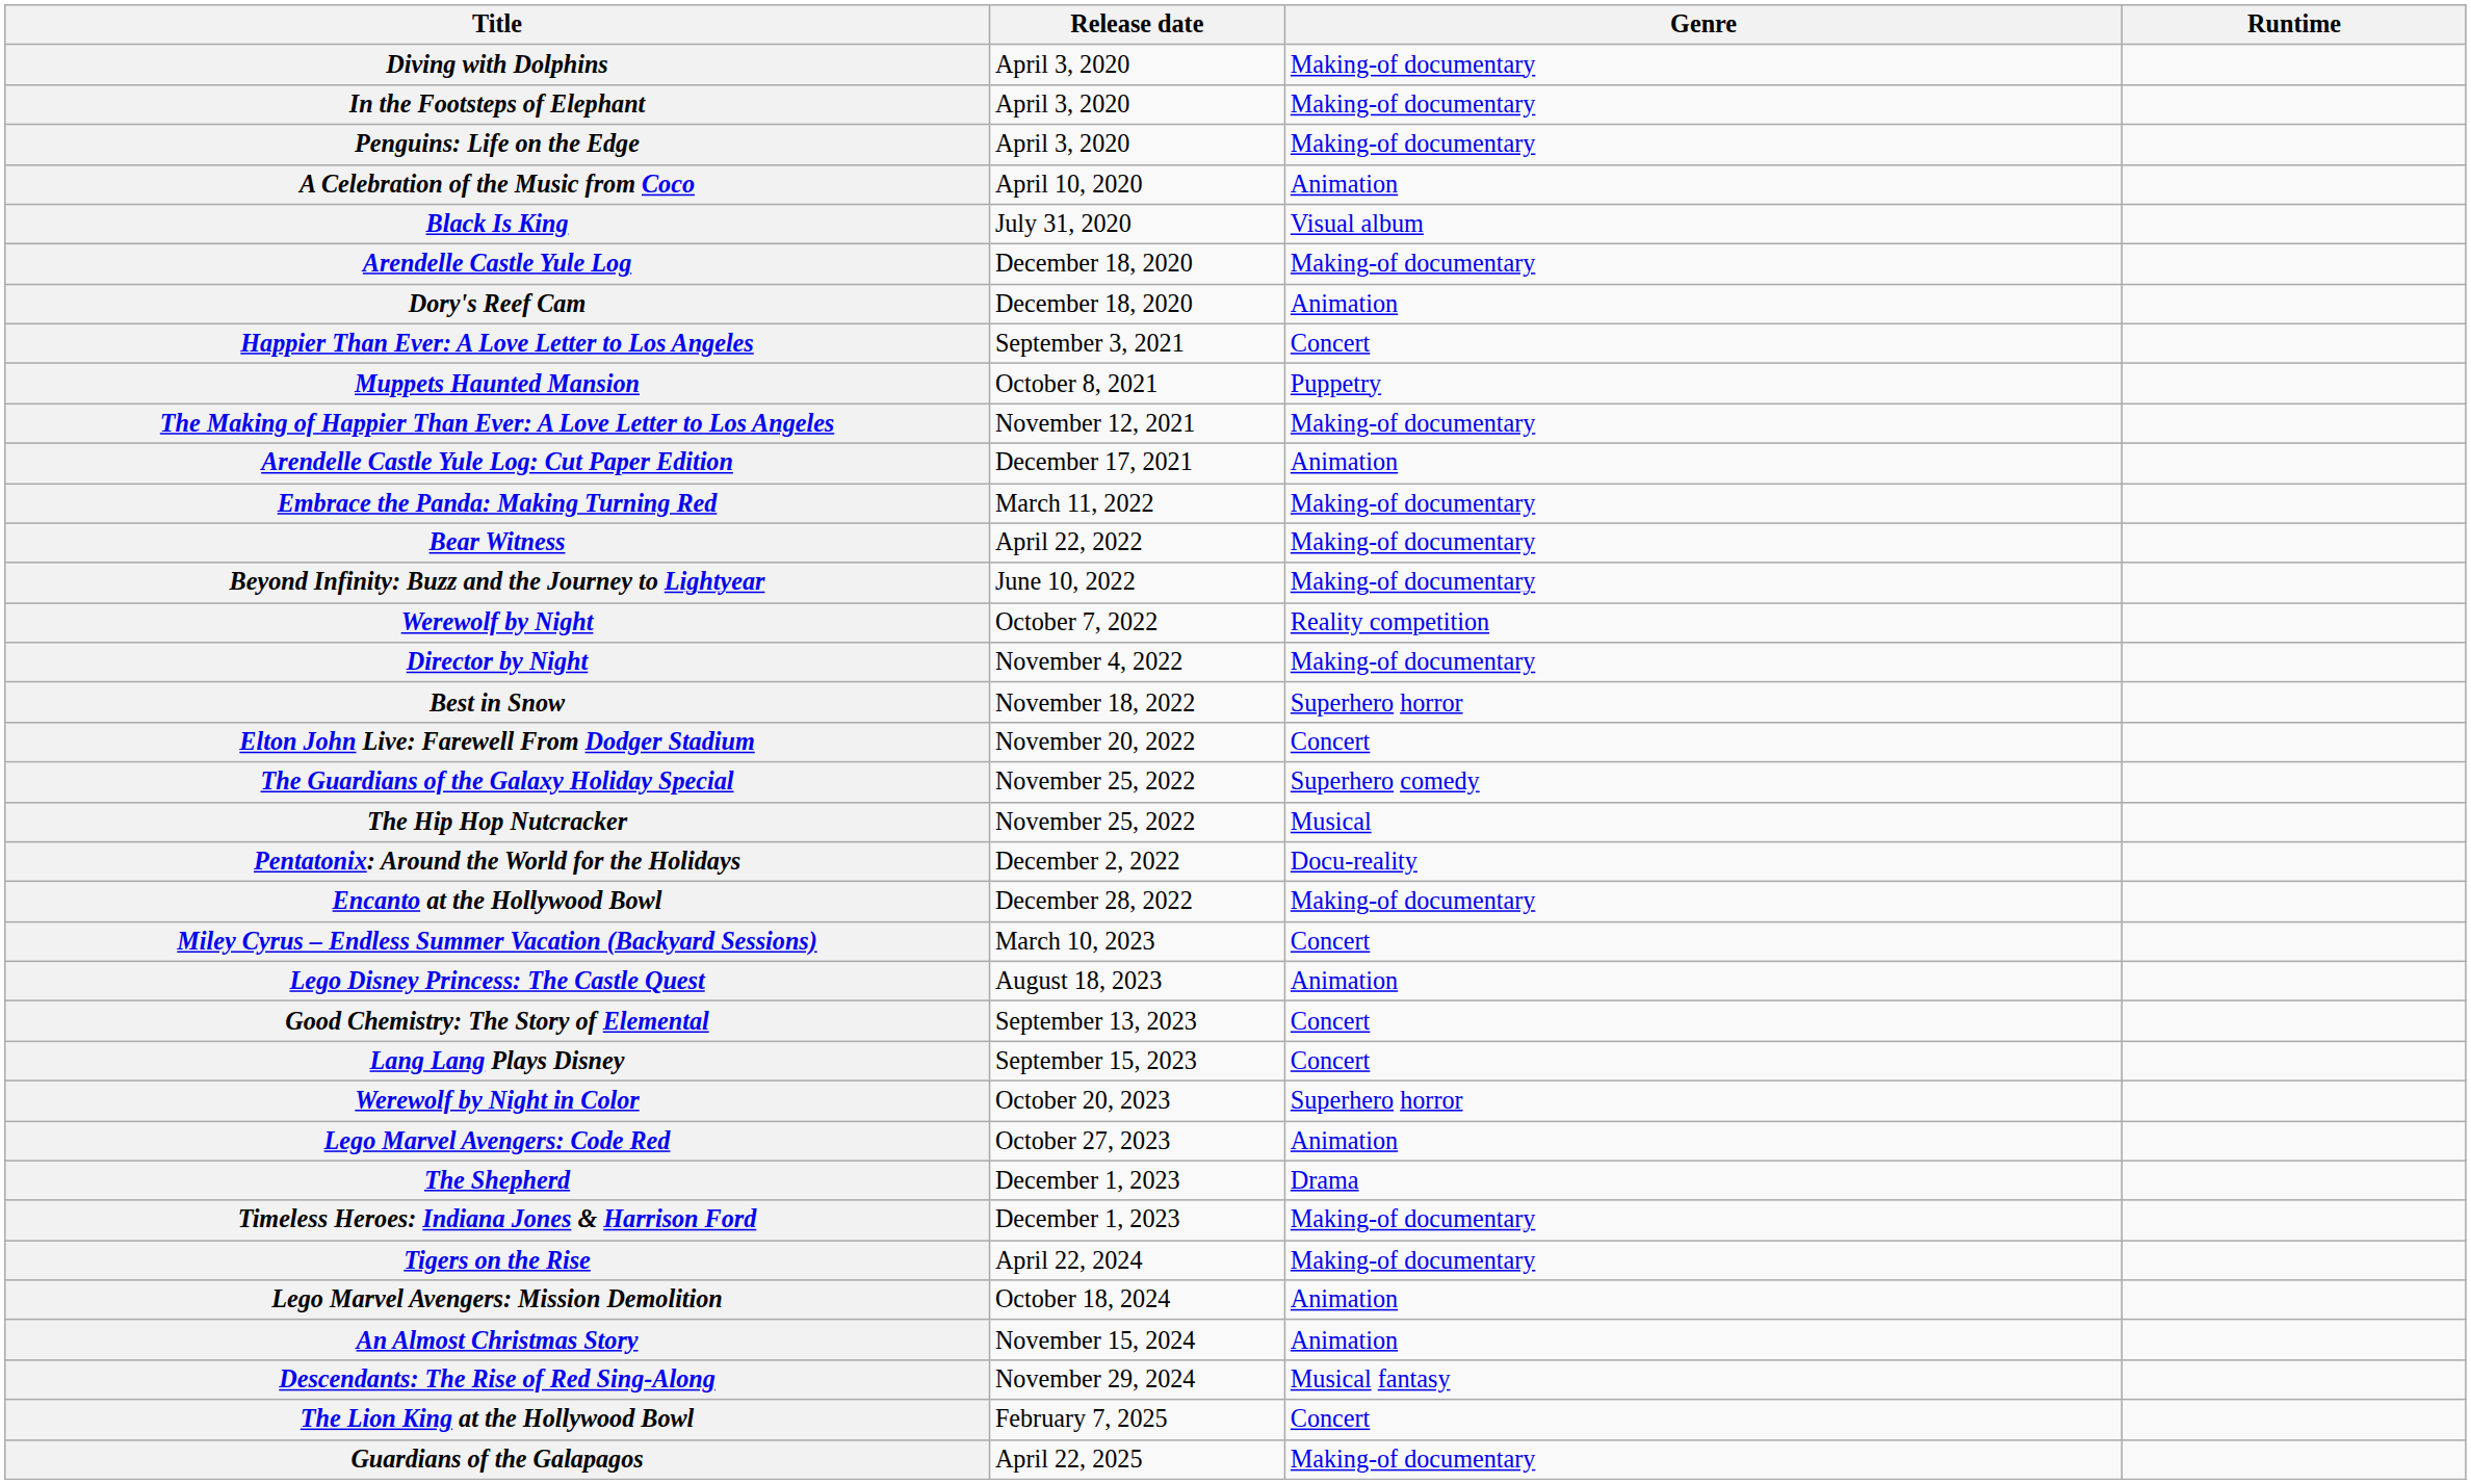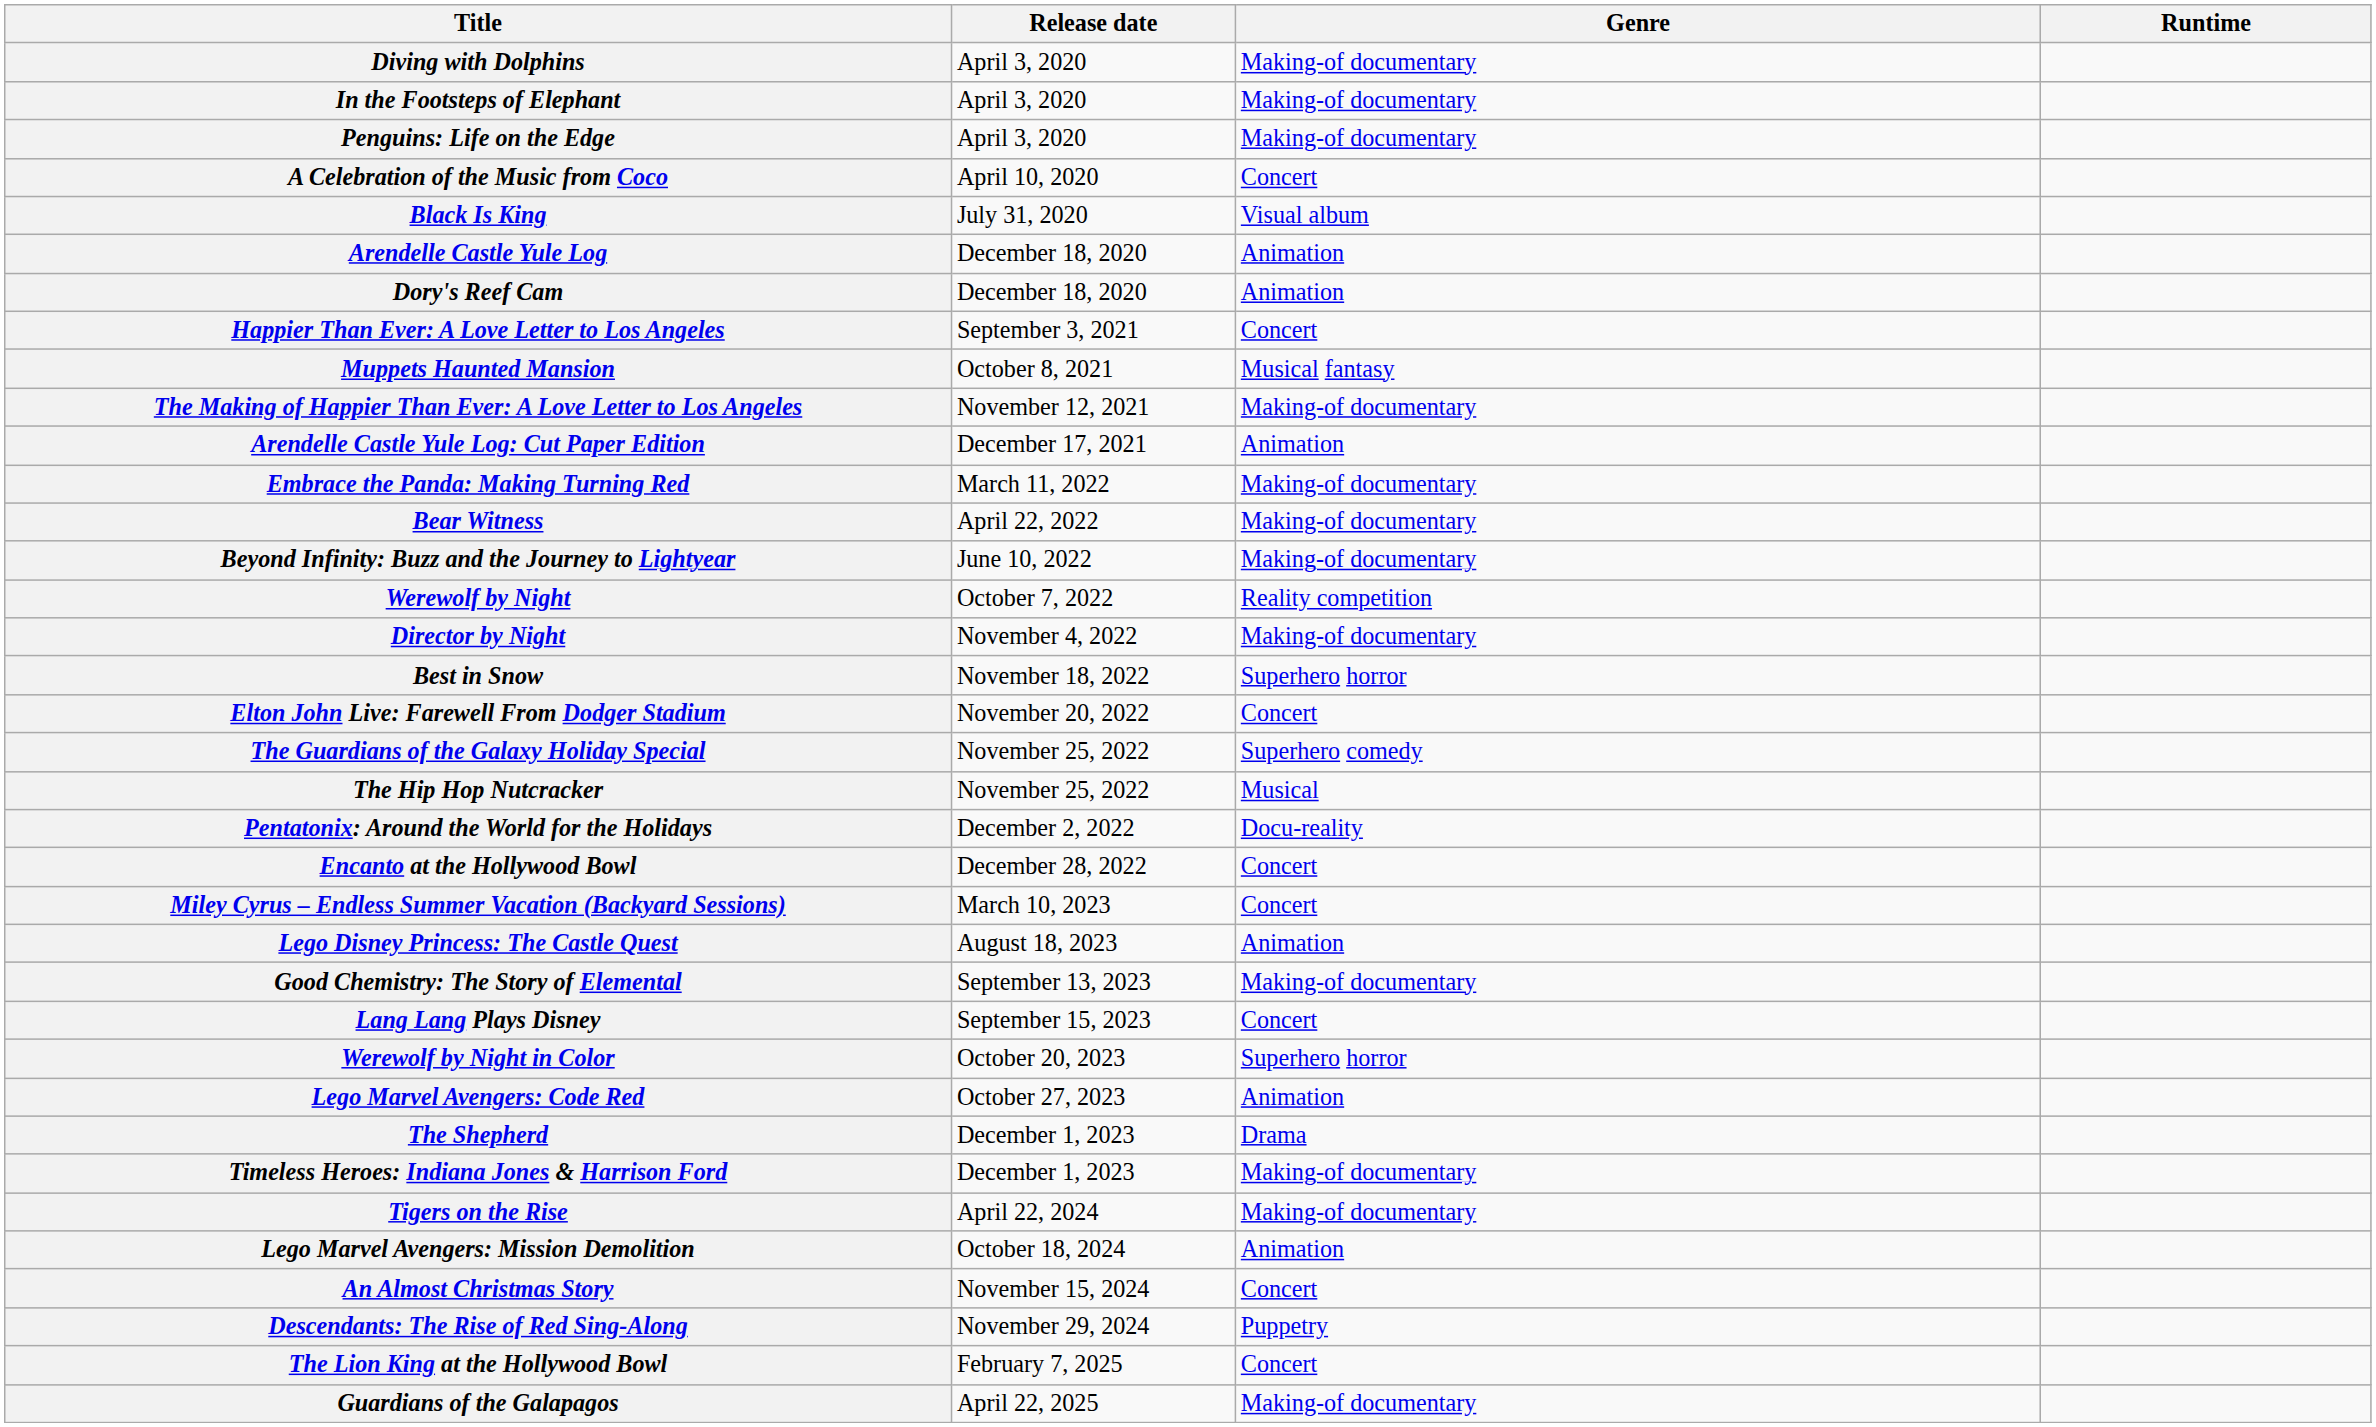 <table class="wikitable plainrowheaders sortable" style="width:99%;">
 <tr>
 <th scope="col" style="width:40%;">Title</th>
 <th scope="col" style="width:12%;">Release date</th>
 <th>Genre</th>
 <th>Runtime</th>
 </tr>
 <tr>
 <th scope="row"><em>Diving with Dolphins</em></th>
 <td>April 3, 2020</td>
 <td><a href='#'>Making-of documentary</a></td>
 <td></td>
 </tr>
 <tr>
 <th scope="row"><em>In the Footsteps of Elephant</em></th>
 <td>April 3, 2020</td>
 <td><a href='#'>Making-of documentary</a></td>
 <td></td>
 </tr>
 <tr>
 <th scope="row"><em>Penguins: Life on the Edge</em></th>
 <td>April 3, 2020</td>
 <td><a href='#'>Making-of documentary</a></td>
 <td></td>
 </tr>
 <tr>
 <th scope="row"><em>A Celebration of the Music from <a href='#'>Coco</a></em></th>
 <td>April 10, 2020</td>
-<td><a href='#'>Animation</a></td>
+<td><a href='#'>Concert</a></td>
 <td></td>
 </tr>
 <tr>
 <th scope="row"><em><a href='#'>Black Is King</a></em></th>
 <td>July 31, 2020</td>
 <td><a href='#'>Visual album</a></td>
 <td></td>
 </tr>
 <tr>
 <th scope="row"><em><a href='#'>Arendelle Castle Yule Log</a></em></th>
 <td>December 18, 2020</td>
-<td><a href='#'>Making-of documentary</a></td>
+<td><a href='#'>Animation</a></td>
 <td></td>
 </tr>
 <tr>
 <th scope="row"><em>Dory's Reef Cam</em></th>
 <td>December 18, 2020</td>
 <td><a href='#'>Animation</a></td>
 <td></td>
 </tr>
 <tr>
 <th scope="row"><em><a href='#'>Happier Than Ever: A Love Letter to Los Angeles</a></em></th>
 <td>September 3, 2021</td>
 <td><a href='#'>Concert</a></td>
 <td></td>
 </tr>
 <tr>
 <th scope="row"><em><a href='#'>Muppets Haunted Mansion</a></em></th>
 <td>October 8, 2021</td>
-<td><a href='#'>Puppetry</a></td>
+<td><a href='#'>Musical</a> <a href='#'>fantasy</a></td>
 <td></td>
 </tr>
 <tr>
 <th scope="row"><em><a href='#'>The Making of Happier Than Ever: A Love Letter to Los Angeles</a></em></th>
 <td>November 12, 2021</td>
 <td><a href='#'>Making-of documentary</a></td>
 <td></td>
 </tr>
 <tr>
 <th scope="row"><em><a href='#'>Arendelle Castle Yule Log: Cut Paper Edition</a></em></th>
 <td>December 17, 2021</td>
 <td><a href='#'>Animation</a></td>
 <td></td>
 </tr>
 <tr>
 <th scope="row"><em><a href='#'>Embrace the Panda: Making Turning Red</a></em></th>
 <td>March 11, 2022</td>
 <td><a href='#'>Making-of documentary</a></td>
 <td></td>
 </tr>
 <tr>
 <th scope="row"><em><a href='#'>Bear Witness</a></em></th>
 <td>April 22, 2022</td>
 <td><a href='#'>Making-of documentary</a></td>
 <td></td>
 </tr>
 <tr>
 <th scope="row"><em>Beyond Infinity: Buzz and the Journey to <a href='#'>Lightyear</a></em></th>
 <td>June 10, 2022</td>
 <td><a href='#'>Making-of documentary</a></td>
 <td></td>
 </tr>
 <tr>
 <th scope="row"><em><a href='#'>Werewolf by Night</a></em></th>
 <td>October 7, 2022</td>
 <td><a href='#'>Reality competition</a></td>
 <td></td>
 </tr>
 <tr>
 <th scope="row"><em><a href='#'>Director by Night</a></em></th>
 <td>November 4, 2022</td>
 <td><a href='#'>Making-of documentary</a></td>
 <td></td>
 </tr>
 <tr>
 <th scope="row"><em>Best in Snow</em></th>
 <td>November 18, 2022</td>
 <td><a href='#'>Superhero</a> <a href='#'>horror</a></td>
 <td></td>
 </tr>
 <tr>
 <th scope="row"><em><a href='#'>Elton John</a> Live: Farewell From <a href='#'>Dodger Stadium</a></em></th>
 <td>November 20, 2022</td>
 <td><a href='#'>Concert</a></td>
 <td></td>
 </tr>
 <tr>
 <th scope="row"><em><a href='#'>The Guardians of the Galaxy Holiday Special</a></em></th>
 <td>November 25, 2022</td>
 <td><a href='#'>Superhero</a> <a href='#'>comedy</a></td>
 <td></td>
 </tr>
 <tr>
 <th scope="row"><em>The Hip Hop Nutcracker</em></th>
 <td>November 25, 2022</td>
 <td><a href='#'>Musical</a></td>
 <td></td>
 </tr>
 <tr>
 <th scope="row"><em><a href='#'>Pentatonix</a>: Around the World for the Holidays</em></th>
 <td>December 2, 2022</td>
 <td><a href='#'>Docu-reality</a></td>
 <td></td>
 </tr>
 <tr>
 <th scope="row"><em><a href='#'>Encanto</a> at the Hollywood Bowl</em></th>
 <td>December 28, 2022</td>
-<td><a href='#'>Making-of documentary</a></td>
+<td><a href='#'>Concert</a></td>
 <td></td>
 </tr>
 <tr>
 <th scope="row"><em><a href='#'>Miley Cyrus – Endless Summer Vacation (Backyard Sessions)</a></em></th>
 <td>March 10, 2023</td>
 <td><a href='#'>Concert</a></td>
 <td></td>
 </tr>
 <tr>
 <th scope="row"><em><a href='#'>Lego Disney Princess: The Castle Quest</a></em></th>
 <td>August 18, 2023</td>
 <td><a href='#'>Animation</a></td>
 <td></td>
 </tr>
 <tr>
 <th scope="row"><em>Good Chemistry: The Story of <a href='#'>Elemental</a></em></th>
 <td>September 13, 2023</td>
-<td><a href='#'>Concert</a></td>
+<td><a href='#'>Making-of documentary</a></td>
 <td></td>
 </tr>
 <tr>
 <th scope="row"><em><a href='#'>Lang Lang</a> Plays Disney</em></th>
 <td>September 15, 2023</td>
 <td><a href='#'>Concert</a></td>
 <td></td>
 </tr>
 <tr>
 <th scope="row"><em><a href='#'>Werewolf by Night in Color</a></em></th>
 <td>October 20, 2023</td>
 <td><a href='#'>Superhero</a> <a href='#'>horror</a></td>
 <td></td>
 </tr>
 <tr>
 <th scope="row"><em><a href='#'>Lego Marvel Avengers: Code Red</a></em></th>
 <td>October 27, 2023</td>
 <td><a href='#'>Animation</a></td>
 <td></td>
 </tr>
 <tr>
 <th scope="row"><em><a href='#'>The Shepherd</a></em></th>
 <td>December 1, 2023</td>
 <td><a href='#'>Drama</a></td>
 <td></td>
 </tr>
 <tr>
 <th scope="row"><em>Timeless Heroes: <a href='#'>Indiana Jones</a> & <a href='#'>Harrison Ford</a></em></th>
 <td>December 1, 2023</td>
 <td><a href='#'>Making-of documentary</a></td>
 <td></td>
 </tr>
 <tr>
 <th scope="row"><em><a href='#'>Tigers on the Rise</a></em></th>
 <td>April 22, 2024</td>
 <td><a href='#'>Making-of documentary</a></td>
 <td></td>
 </tr>
 <tr>
 <th scope="row"><em>Lego Marvel Avengers: Mission Demolition</em></th>
 <td>October 18, 2024</td>
 <td><a href='#'>Animation</a></td>
 <td></td>
 </tr>
 <tr>
 <th scope="row"><em><a href='#'>An Almost Christmas Story</a></em></th>
 <td>November 15, 2024</td>
-<td><a href='#'>Animation</a></td>
+<td><a href='#'>Concert</a></td>
 <td></td>
 </tr>
 <tr>
 <th scope="row"><em><a href='#'>Descendants: The Rise of Red Sing-Along</a></em></th>
 <td>November 29, 2024</td>
-<td><a href='#'>Musical</a> <a href='#'>fantasy</a></td>
+<td><a href='#'>Puppetry</a></td>
 <td></td>
 </tr>
 <tr>
 <th scope="row"><em><a href='#'>The Lion King</a> at the Hollywood Bowl</em></th>
 <td>February 7, 2025</td>
 <td><a href='#'>Concert</a></td>
 <td></td>
 </tr>
 <tr>
 <th scope="row"><em>Guardians of the Galapagos</em></th>
 <td>April 22, 2025</td>
 <td><a href='#'>Making-of documentary</a></td>
 <td></td>
 </tr>
 <tr>
 </tr>
 </table>
